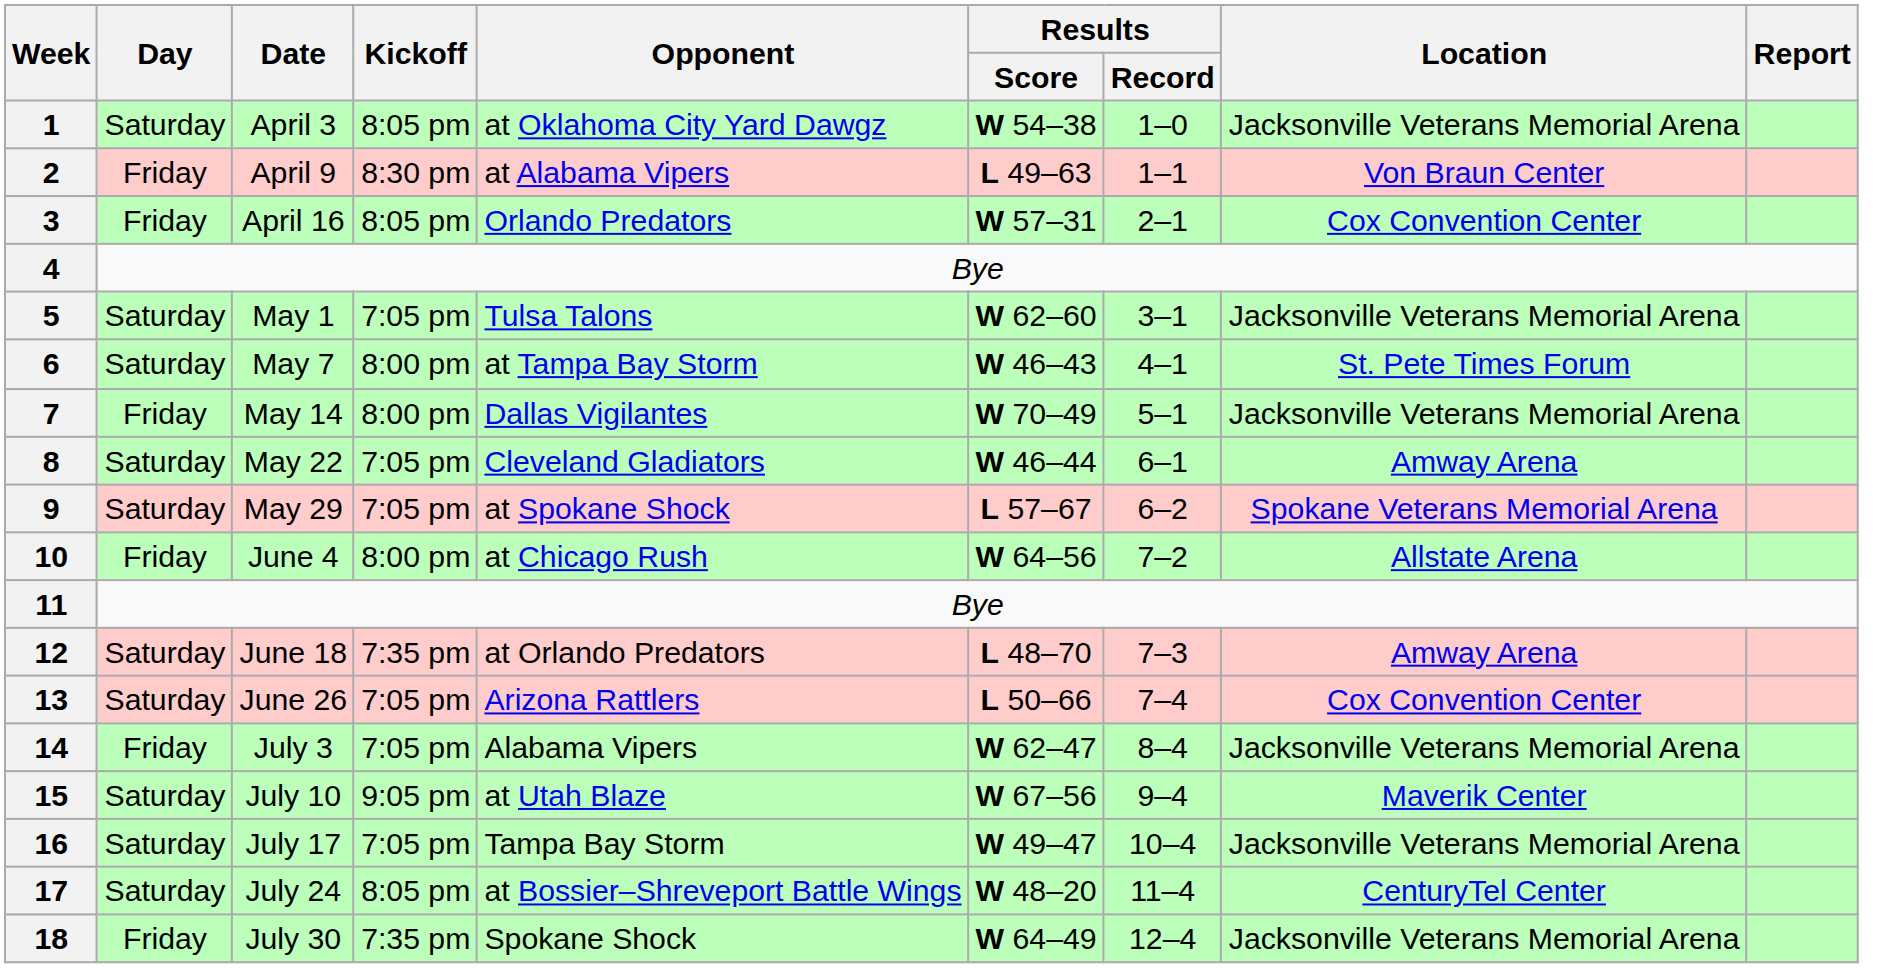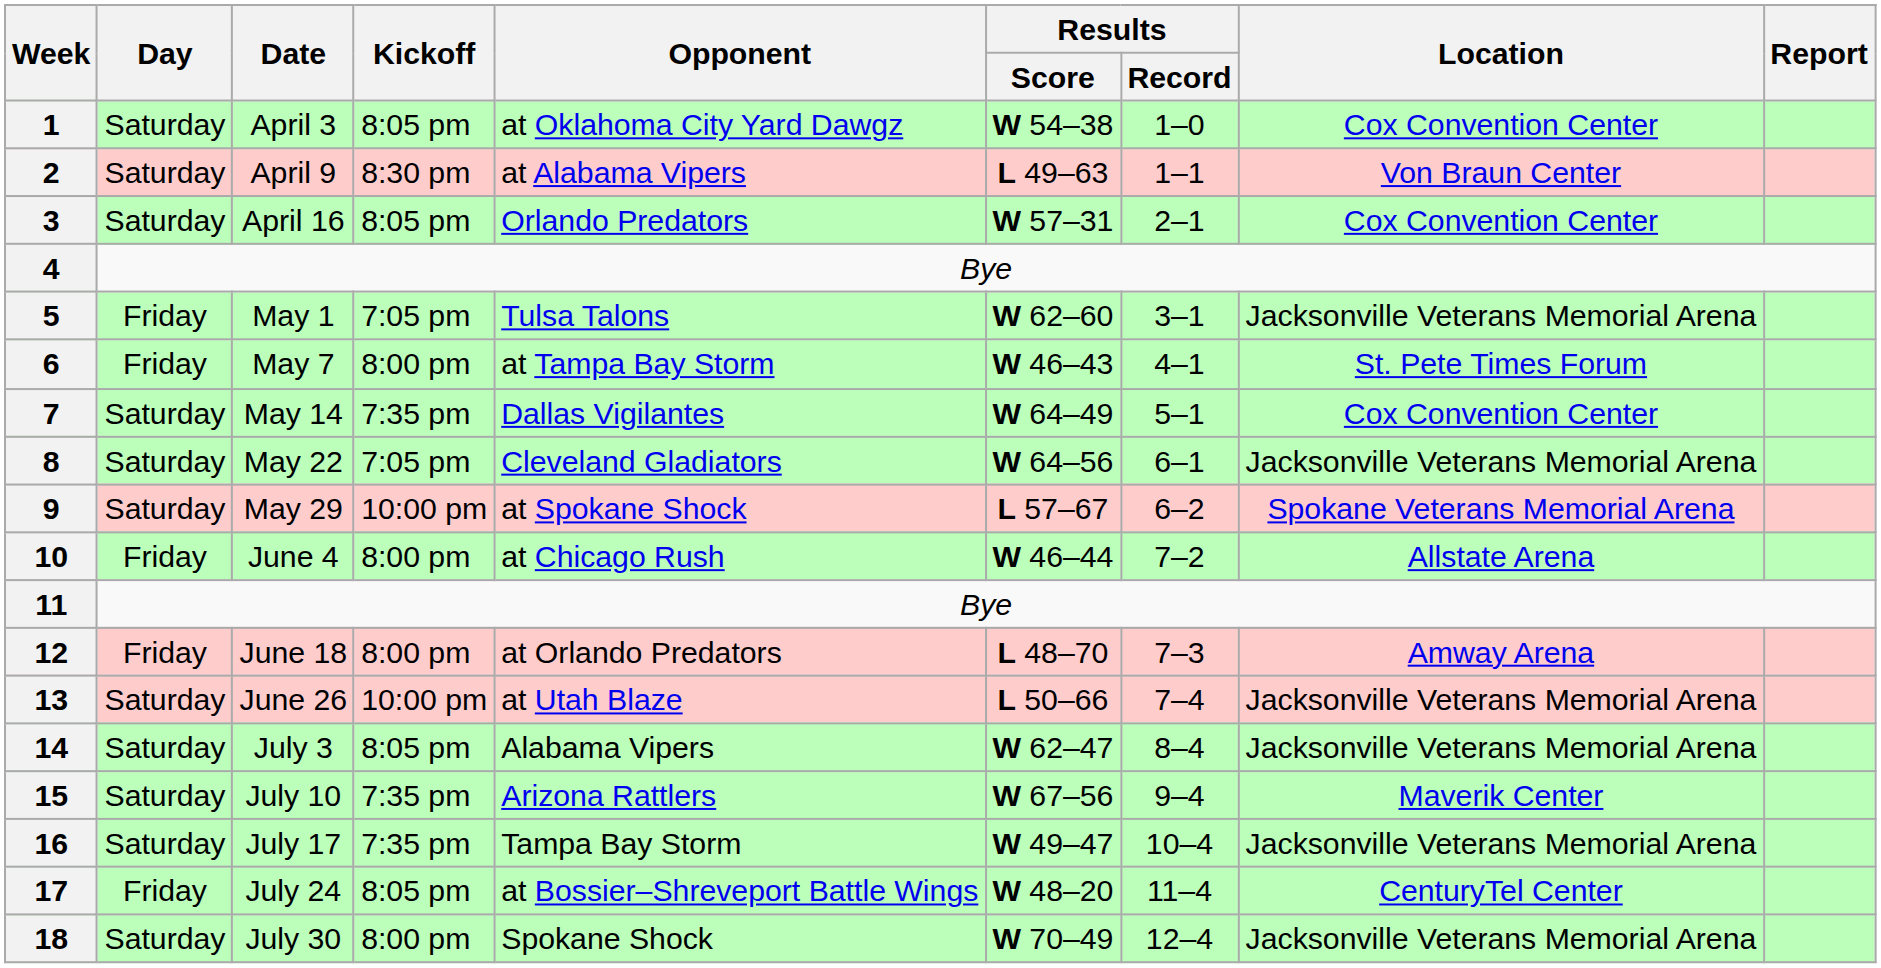 <table class="wikitable" style="font-size: 95%;">
 <tr>
 <th rowspan="2">Week</th>
 <th rowspan="2">Day</th>
 <th rowspan="2">Date</th>
 <th rowspan="2">Kickoff</th>
 <th rowspan="2">Opponent</th>
 <th colspan="2">Results</th>
 <th rowspan="2">Location</th>
 <th rowspan="2">Report</th>
 </tr>
 <tr>
 <th>Score</th>
 <th>Record</th>
 </tr>
 <tr style= background:#bbffbb;>
 <th align="center"><strong>1</strong></th>
 <td align="center">Saturday</td>
 <td align="center">April 3</td>
 <td>8:05 pm</td>
 <td>at <a href='#'>Oklahoma City Yard Dawgz</a></td>
 <td align="center"><strong>W</strong> 54–38</td>
 <td align="center">1–0</td>
-<td align="center">Jacksonville Veterans Memorial Arena</td>
+<td align="center"><a href='#'>Cox Convention Center</a></td>
 <td align="center"></td>
 </tr>
 <tr style= background:#ffcccc;>
 <th align="center"><strong>2</strong></th>
-<td align="center">Friday</td>
+<td align="center">Saturday</td>
 <td align="center">April 9</td>
 <td>8:30 pm</td>
 <td>at <a href='#'>Alabama Vipers</a></td>
 <td align="center"><strong>L</strong> 49–63</td>
 <td align="center">1–1</td>
 <td align="center"><a href='#'>Von Braun Center</a></td>
 <td align="center"></td>
 </tr>
 <tr style= background:#bbffbb;>
 <th align="center"><strong>3</strong></th>
-<td align="center">Friday</td>
+<td align="center">Saturday</td>
 <td align="center">April 16</td>
 <td>8:05 pm</td>
 <td><a href='#'>Orlando Predators</a></td>
 <td align="center"><strong>W</strong> 57–31</td>
 <td align="center">2–1</td>
 <td align="center"><a href='#'>Cox Convention Center</a></td>
 <td align="center"></td>
 </tr>
 <tr style=>
 <th align="center"><strong>4</strong></th>
 <td colspan="9" align="center" valign="middle"><em>Bye</em></td>
 </tr>
 <tr style= background:#bbffbb;>
 <th align="center"><strong>5</strong></th>
-<td align="center">Saturday</td>
+<td align="center">Friday</td>
 <td align="center">May 1</td>
 <td>7:05 pm</td>
 <td><a href='#'>Tulsa Talons</a></td>
 <td align="center"><strong>W</strong> 62–60</td>
 <td align="center">3–1</td>
 <td align="center">Jacksonville Veterans Memorial Arena</td>
 <td align="center"></td>
 </tr>
 <tr style= background:#bbffbb;>
 <th align="center"><strong>6</strong></th>
-<td align="center">Saturday</td>
+<td align="center">Friday</td>
 <td align="center">May 7</td>
 <td>8:00 pm</td>
 <td>at <a href='#'>Tampa Bay Storm</a></td>
 <td align="center"><strong>W</strong> 46–43</td>
 <td align="center">4–1</td>
 <td align="center"><a href='#'>St. Pete Times Forum</a></td>
 <td align="center"></td>
 </tr>
 <tr style= background:#bbffbb;>
 <th align="center"><strong>7</strong></th>
-<td align="center">Friday</td>
+<td align="center">Saturday</td>
 <td align="center">May 14</td>
-<td>8:00 pm</td>
+<td>7:35 pm</td>
 <td><a href='#'>Dallas Vigilantes</a></td>
-<td align="center"><strong>W</strong> 70–49</td>
+<td align="center"><strong>W</strong> 64–49</td>
 <td align="center">5–1</td>
-<td align="center">Jacksonville Veterans Memorial Arena</td>
+<td align="center"><a href='#'>Cox Convention Center</a></td>
 <td align="center"></td>
 </tr>
 <tr style= background:#bbffbb;>
 <th align="center"><strong>8</strong></th>
 <td align="center">Saturday</td>
 <td align="center">May 22</td>
 <td>7:05 pm</td>
 <td><a href='#'>Cleveland Gladiators</a></td>
-<td align="center"><strong>W</strong> 46–44</td>
+<td align="center"><strong>W</strong> 64–56</td>
 <td align="center">6–1</td>
-<td align="center"><a href='#'>Amway Arena</a></td>
+<td align="center">Jacksonville Veterans Memorial Arena</td>
 <td align="center"></td>
 </tr>
 <tr style= background:#ffcccc;>
 <th align="center"><strong>9</strong></th>
 <td align="center">Saturday</td>
 <td align="center">May 29</td>
-<td>7:05 pm</td>
+<td>10:00 pm</td>
 <td>at <a href='#'>Spokane Shock</a></td>
 <td align="center"><strong>L</strong> 57–67</td>
 <td align="center">6–2</td>
 <td align="center"><a href='#'>Spokane Veterans Memorial Arena</a></td>
 <td align="center"></td>
 </tr>
 <tr style= background:#bbffbb;>
 <th align="center"><strong>10</strong></th>
 <td align="center">Friday</td>
 <td align="center">June 4</td>
 <td>8:00 pm</td>
 <td>at <a href='#'>Chicago Rush</a></td>
-<td align="center"><strong>W</strong> 64–56</td>
+<td align="center"><strong>W</strong> 46–44</td>
 <td align="center">7–2</td>
 <td align="center"><a href='#'>Allstate Arena</a></td>
 <td align="center"></td>
 </tr>
 <tr style=>
 <th align="center"><strong>11</strong></th>
 <td colspan="9" align="center" valign="middle"><em>Bye</em></td>
 </tr>
 <tr style= background:#ffcccc;>
 <th align="center"><strong>12</strong></th>
-<td align="center">Saturday</td>
+<td align="center">Friday</td>
 <td align="center">June 18</td>
-<td>7:35 pm</td>
+<td>8:00 pm</td>
 <td>at Orlando Predators</td>
 <td align="center"><strong>L</strong> 48–70</td>
 <td align="center">7–3</td>
 <td align="center"><a href='#'>Amway Arena</a></td>
 <td align="center"></td>
 </tr>
 <tr style= background:#ffcccc;>
 <th align="center"><strong>13</strong></th>
 <td align="center">Saturday</td>
 <td align="center">June 26</td>
-<td>7:05 pm</td>
-<td><a href='#'>Arizona Rattlers</a></td>
+<td>10:00 pm</td>
+<td>at <a href='#'>Utah Blaze</a></td>
 <td align="center"><strong>L</strong> 50–66</td>
 <td align="center">7–4</td>
-<td align="center"><a href='#'>Cox Convention Center</a></td>
+<td align="center">Jacksonville Veterans Memorial Arena</td>
 <td align="center"></td>
 </tr>
 <tr style= background:#bbffbb;>
 <th align="center"><strong>14</strong></th>
-<td align="center">Friday</td>
+<td align="center">Saturday</td>
 <td align="center">July 3</td>
-<td>7:05 pm</td>
+<td>8:05 pm</td>
 <td>Alabama Vipers</td>
 <td align="center"><strong>W</strong> 62–47</td>
 <td align="center">8–4</td>
 <td align="center">Jacksonville Veterans Memorial Arena</td>
 <td align="center"></td>
 </tr>
 <tr style= background:#bbffbb;>
 <th align="center"><strong>15</strong></th>
 <td align="center">Saturday</td>
 <td align="center">July 10</td>
-<td>9:05 pm</td>
-<td>at <a href='#'>Utah Blaze</a></td>
+<td>7:35 pm</td>
+<td><a href='#'>Arizona Rattlers</a></td>
 <td align="center"><strong>W</strong> 67–56</td>
 <td align="center">9–4</td>
 <td align="center"><a href='#'>Maverik Center</a></td>
 <td align="center"></td>
 </tr>
 <tr style= background:#bbffbb;>
 <th align="center"><strong>16</strong></th>
 <td align="center">Saturday</td>
 <td align="center">July 17</td>
-<td>7:05 pm</td>
+<td>7:35 pm</td>
 <td>Tampa Bay Storm</td>
 <td align="center"><strong>W</strong> 49–47</td>
 <td align="center">10–4</td>
 <td align="center">Jacksonville Veterans Memorial Arena</td>
 <td align="center"></td>
 </tr>
 <tr style= background:#bbffbb;>
 <th align="center"><strong>17</strong></th>
-<td align="center">Saturday</td>
+<td align="center">Friday</td>
 <td align="center">July 24</td>
 <td>8:05 pm</td>
 <td>at <a href='#'>Bossier–Shreveport Battle Wings</a></td>
 <td align="center"><strong>W</strong> 48–20</td>
 <td align="center">11–4</td>
 <td align="center"><a href='#'>CenturyTel Center</a></td>
 <td align="center"></td>
 </tr>
 <tr style= background:#bbffbb;>
 <th align="center"><strong>18</strong></th>
-<td align="center">Friday</td>
+<td align="center">Saturday</td>
 <td align="center">July 30</td>
-<td>7:35 pm</td>
+<td>8:00 pm</td>
 <td>Spokane Shock</td>
-<td align="center"><strong>W</strong> 64–49</td>
+<td align="center"><strong>W</strong> 70–49</td>
 <td align="center">12–4</td>
 <td align="center">Jacksonville Veterans Memorial Arena</td>
 <td align="center"></td>
 </tr>
 </table>
